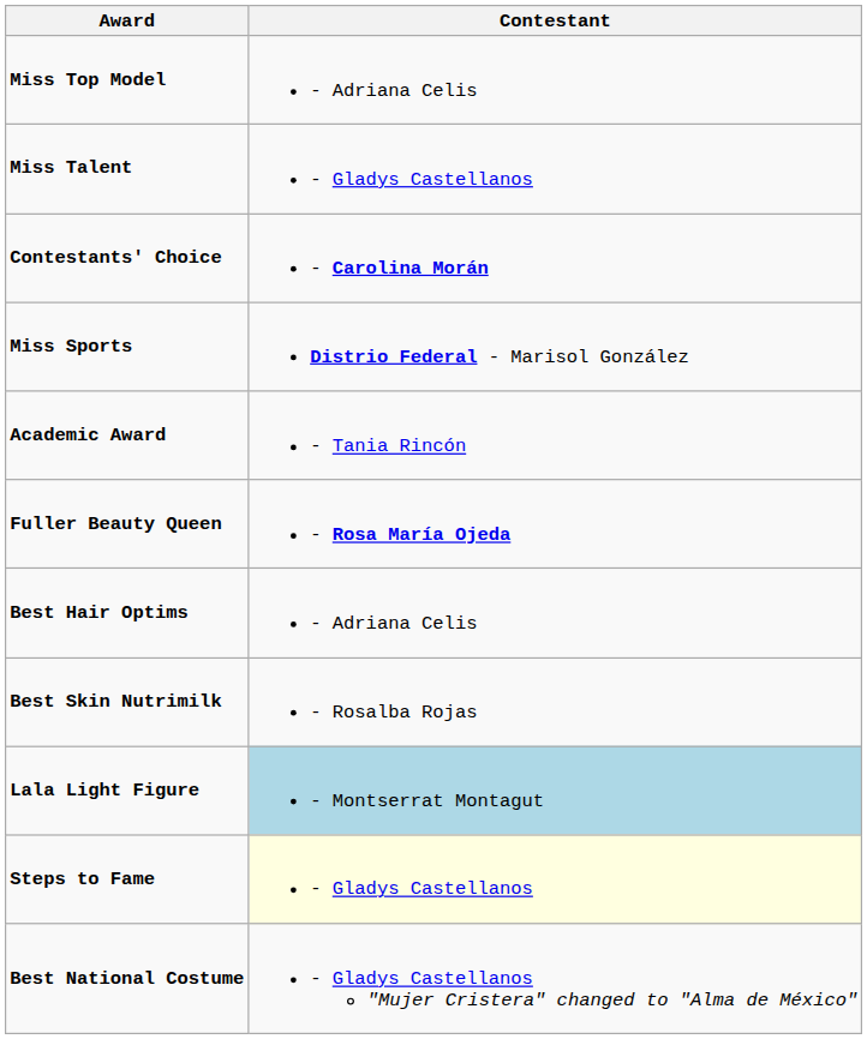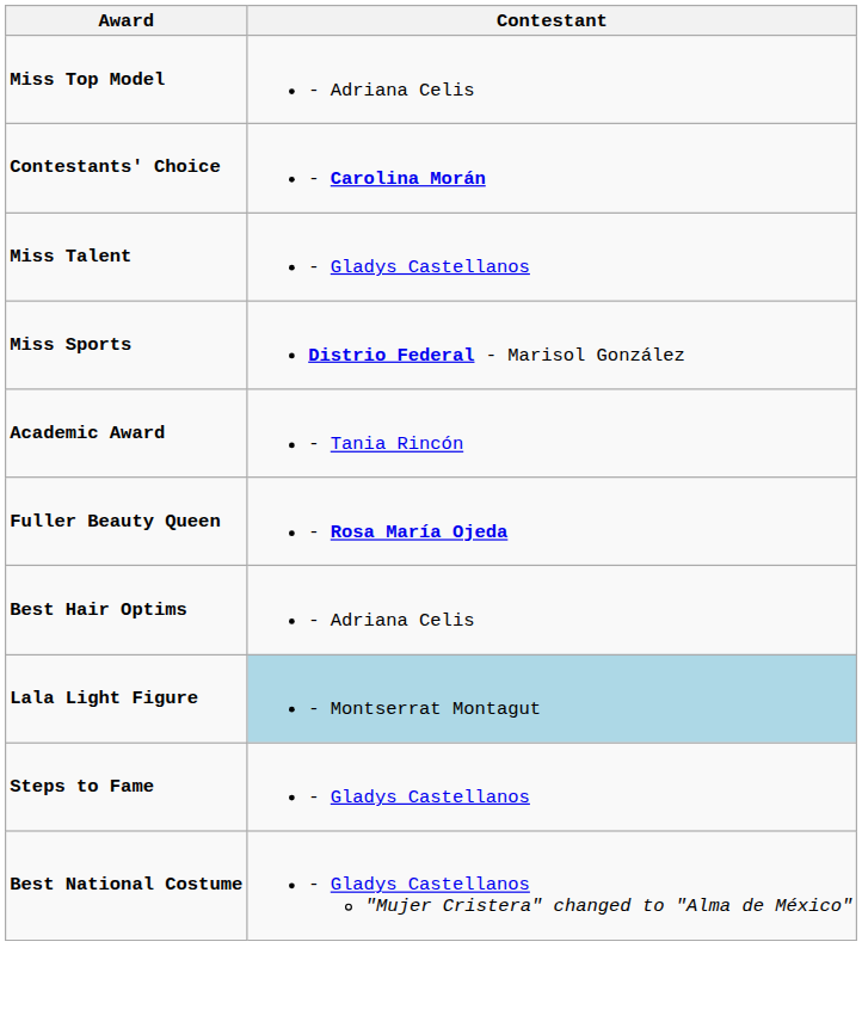 <table class="wikitable" border="1">
 <tr>
 <th>Award</th>
 <th>Contestant</th>
 </tr>
 <tr>
 <td><strong>Miss Top Model</strong></td>
 <td><br><ul><li><strong></strong> -  Adriana Celis</li></ul></td>
 </tr>
 <tr>
+<td><strong>Contestants' Choice</strong></td>
+<td><br><ul><li><strong></strong> -  <strong><a href='#'>Carolina Morán</a></strong></li></ul></td>
+</tr>
+<tr>
 <td><strong>Miss Talent</strong></td>
 <td><br><ul><li><strong></strong> -  <a href='#'>Gladys Castellanos</a></li></ul></td>
-</tr>
-<tr>
-<td><strong>Contestants' Choice</strong></td>
-<td><br><ul><li><strong></strong> -  <strong><a href='#'>Carolina Morán</a></strong></li></ul></td>
 </tr>
 <tr>
 <td><strong>Miss Sports</strong></td>
 <td><br><ul><li><strong> <a href='#'>Distrio Federal</a></strong>  -  Marisol González</li></ul></td>
 </tr>
 <tr>
 <td><strong>Academic Award</strong></td>
 <td><br><ul><li><strong></strong> - <a href='#'>Tania Rincón</a></li></ul></td>
 </tr>
 <tr>
 <td><strong>Fuller Beauty Queen</strong></td>
 <td><br><ul><li><strong></strong> -  <strong><a href='#'>Rosa María Ojeda</a></strong></li></ul></td>
 </tr>
 <tr>
 <td><strong>Best Hair Optims</strong></td>
 <td><br><ul><li><strong></strong> - Adriana Celis</li></ul></td>
 </tr>
 <tr>
-<td><strong>Best Skin Nutrimilk</strong></td>
-<td><br><ul><li><strong></strong> - Rosalba Rojas</li></ul></td>
-</tr>
-<tr>
 <td><strong>Lala Light Figure</strong></td>
 <td style="background: lightblue;"><br><ul><li><strong></strong> - Montserrat Montagut</li></ul></td>
 </tr>
 <tr>
 <td><strong>Steps to Fame</strong></td>
-<td style="background: lightyellow;"><br><ul><li><strong></strong> - <a href='#'>Gladys Castellanos</a></li></ul></td>
+<td><br><ul><li><strong></strong> - <a href='#'>Gladys Castellanos</a></li></ul></td>
 </tr>
 <tr>
 <td><strong>Best National Costume</strong></td>
 <td><br><ul><li><strong></strong> - <a href='#'>Gladys Castellanos</a><ul><li><em>"Mujer Cristera" changed to "Alma de México"</em></li></ul></li></ul></td>
 </tr>
 </table>
